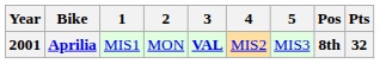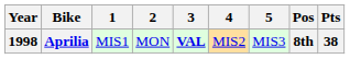 <table class="wikitable" style="text-align:center; font-size:90%">
 <tr>
 <th>Year</th>
 <th>Bike</th>
 <th>1</th>
 <th>2</th>
 <th>3</th>
 <th>4</th>
 <th>5</th>
 <th>Pos</th>
 <th>Pts</th>
 </tr>
 <tr>
-<th>2001</th>
+<th>1998</th>
 <th><a href='#'>Aprilia</a></th>
 <td style="background:#dfffdf;"><a href='#'>MIS1</a><br></td>
 <td style="background:#dfffdf;"><a href='#'>MON</a><br></td>
 <td style="background:#dfffdf;"><strong><a href='#'>VAL</a><br></strong></td>
 <td style="background:#ffdf9f;"><a href='#'>MIS2</a><br></td>
 <td style="background:#dfffdf;"><a href='#'>MIS3</a><br></td>
 <th style="background:#;">8th</th>
-<th style="background:#;">32</th>
+<th style="background:#;">38</th>
 </tr>
 </table>
